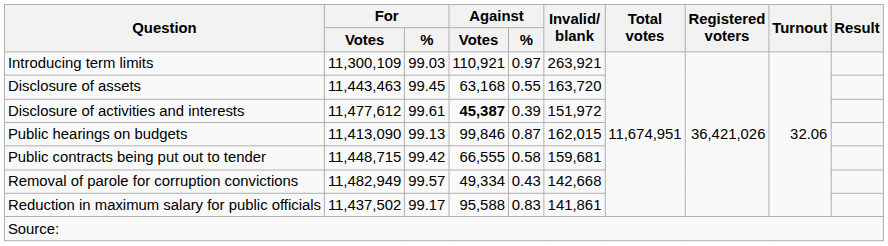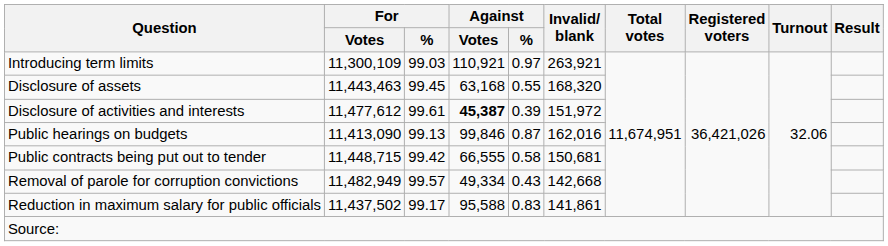 <table class=wikitable style=text-align:right>
 <tr>
 <th rowspan=2>Question</th>
 <th colspan=2>For</th>
 <th colspan=2>Against</th>
 <th rowspan=2>Invalid/<br>blank</th>
 <th rowspan=2>Total<br>votes</th>
 <th rowspan=2>Registered<br>voters</th>
 <th rowspan=2>Turnout</th>
 <th rowspan=2>Result</th>
 </tr>
 <tr>
 <th>Votes</th>
 <th>%</th>
 <th>Votes</th>
 <th>%</th>
 </tr>
 <tr>
 <td align=left>Introducing term limits</td>
 <td>11,300,109</td>
 <td>99.03</td>
 <td>110,921</td>
 <td>0.97</td>
 <td>263,921</td>
 <td rowspan=7>11,674,951</td>
 <td rowspan=7>36,421,026</td>
 <td rowspan=7>32.06</td>
 <td></td>
 </tr>
 <tr>
 <td align=left>Disclosure of assets</td>
 <td>11,443,463</td>
 <td>99.45</td>
 <td>63,168</td>
 <td>0.55</td>
-<td>163,720</td>
+<td>168,320</td>
 <td></td>
 </tr>
 <tr>
 <td align=left>Disclosure of activities and interests</td>
 <td>11,477,612</td>
 <td>99.61</td>
 <td><strong>45,387</strong></td>
 <td>0.39</td>
 <td>151,972</td>
 <td></td>
 </tr>
 <tr>
 <td align=left>Public hearings on budgets</td>
 <td>11,413,090</td>
 <td>99.13</td>
 <td>99,846</td>
 <td>0.87</td>
-<td>162,015</td>
+<td>162,016</td>
 <td></td>
 </tr>
 <tr>
 <td align=left>Public contracts being put out to tender</td>
 <td>11,448,715</td>
 <td>99.42</td>
 <td>66,555</td>
 <td>0.58</td>
-<td>159,681</td>
+<td>150,681</td>
 <td></td>
 </tr>
 <tr>
 <td align=left>Removal of parole for corruption convictions</td>
 <td>11,482,949</td>
 <td>99.57</td>
 <td>49,334</td>
 <td>0.43</td>
 <td>142,668</td>
 <td></td>
 </tr>
 <tr>
 <td align=left>Reduction in maximum salary for public officials</td>
 <td>11,437,502</td>
 <td>99.17</td>
 <td>95,588</td>
 <td>0.83</td>
 <td>141,861</td>
 <td></td>
 </tr>
 <tr>
 <td colspan=14 align=left>Source: </td>
 </tr>
 </table>
